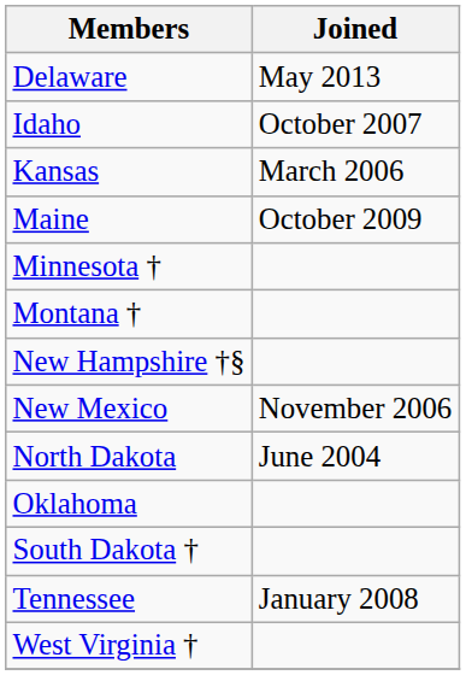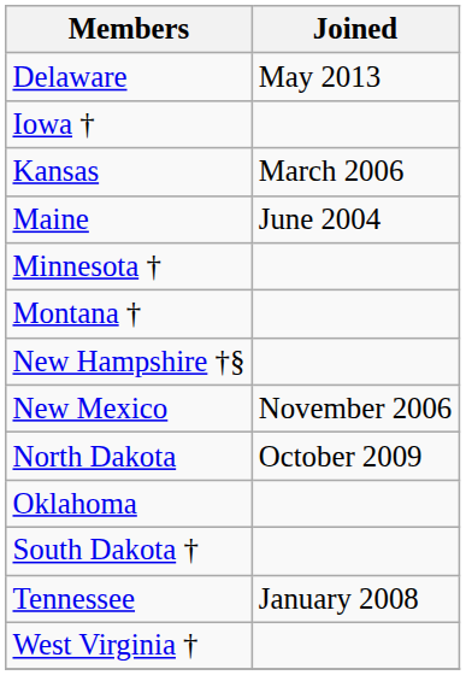 <table class="wikitable">
 <tr>
 <th>Members</th>
 <th>Joined</th>
 </tr>
 <tr>
 <td><a href='#'>Delaware</a></td>
 <td>May 2013</td>
 </tr>
 <tr>
-<td><a href='#'>Idaho</a></td>
-<td>October 2007</td>
+<td><a href='#'>Iowa</a> †</td>
+<td></td>
 </tr>
 <tr>
 <td><a href='#'>Kansas</a></td>
 <td>March 2006</td>
 </tr>
 <tr>
 <td><a href='#'>Maine</a></td>
-<td>October 2009</td>
+<td>June 2004</td>
 </tr>
 <tr>
 <td><a href='#'>Minnesota</a> †</td>
 <td></td>
 </tr>
 <tr>
 <td><a href='#'>Montana</a> †</td>
 <td></td>
 </tr>
 <tr>
 <td><a href='#'>New Hampshire</a> †§</td>
 <td></td>
 </tr>
 <tr>
 <td><a href='#'>New Mexico</a></td>
 <td>November 2006</td>
 </tr>
 <tr>
 <td><a href='#'>North Dakota</a></td>
-<td>June 2004</td>
+<td>October 2009</td>
 </tr>
 <tr>
 <td><a href='#'>Oklahoma</a></td>
 <td></td>
 </tr>
 <tr>
 <td><a href='#'>South Dakota</a> †</td>
 <td></td>
 </tr>
 <tr>
 <td><a href='#'>Tennessee</a></td>
 <td>January 2008</td>
 </tr>
 <tr>
 <td><a href='#'>West Virginia</a> †</td>
 <td></td>
 </tr>
 <tr>
 </tr>
 </table>
